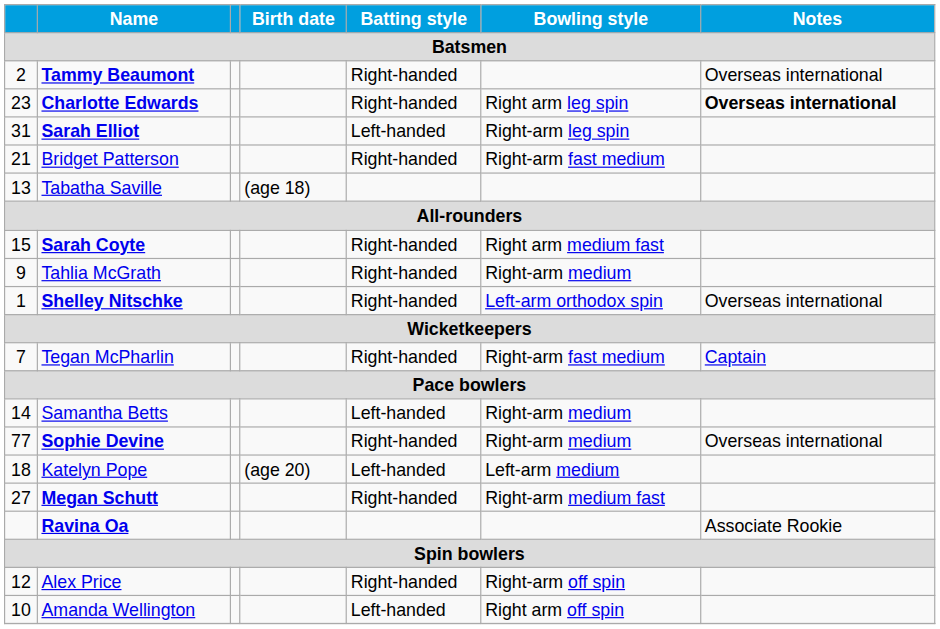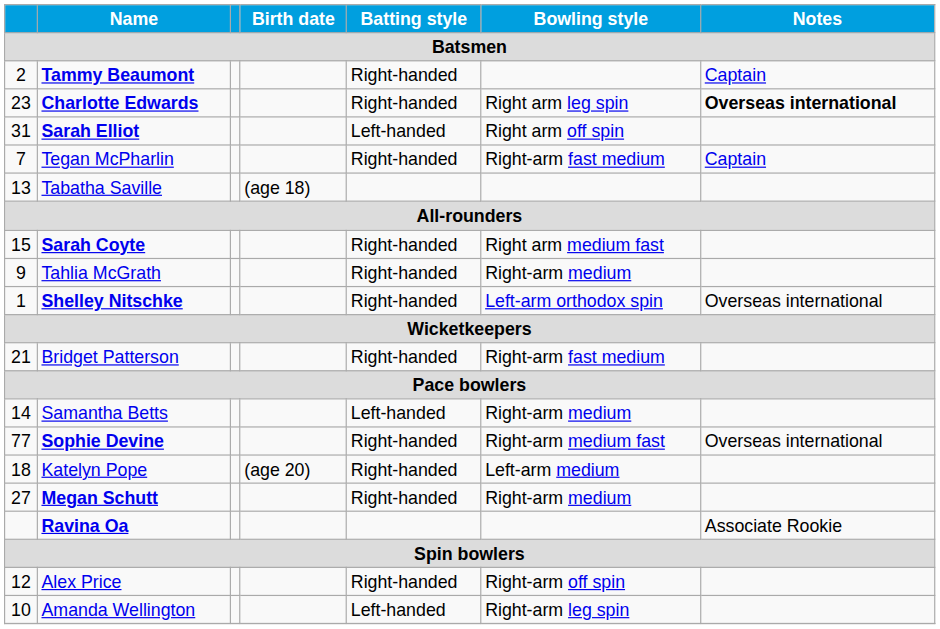 <table class="wikitable" style="font-size:95%;" width="90%">
 <tr>
 <th style="background: #009FDF; color:white"></th>
 <th style="background: #009FDF; color:white">Name</th>
 <th style="background: #009FDF; color:white"></th>
 <th style="background: #009FDF; color:white">Birth date</th>
 <th style="background: #009FDF; color:white">Batting style</th>
 <th style="background: #009FDF; color:white">Bowling style</th>
 <th style="background: #009FDF; color:white">Notes</th>
 </tr>
 <tr>
 <th colspan="7" style="background: #DCDCDC" align=center>Batsmen</th>
 </tr>
 <tr>
 <td align=center>2</td>
 <td><strong><a href='#'>Tammy Beaumont</a></strong></td>
 <td align=center></td>
 <td></td>
 <td>Right-handed</td>
 <td></td>
-<td>Overseas international</td>
+<td><a href='#'>Captain</a></td>
 </tr>
 <tr>
 <td align=center>23</td>
 <td><strong><a href='#'>Charlotte Edwards</a></strong></td>
 <td align=center></td>
 <td></td>
 <td>Right-handed</td>
 <td>Right arm <a href='#'>leg spin</a></td>
 <td><strong>Overseas international</strong></td>
 </tr>
 <tr>
 <td align=center>31</td>
 <td><strong><a href='#'>Sarah Elliot</a></strong></td>
 <td style="text-align:center"></td>
 <td></td>
 <td>Left-handed</td>
-<td>Right-arm <a href='#'>leg spin</a></td>
+<td>Right arm <a href='#'>off spin</a></td>
 <td></td>
 </tr>
 <tr>
-<td align=center>21</td>
-<td><a href='#'>Bridget Patterson</a></td>
+<td align=center>7</td>
+<td><a href='#'>Tegan McPharlin</a></td>
 <td align=center></td>
 <td></td>
 <td>Right-handed</td>
 <td>Right-arm <a href='#'>fast medium</a></td>
-<td></td>
+<td><a href='#'>Captain</a></td>
 </tr>
 <tr>
 <td align=center>13</td>
 <td><a href='#'>Tabatha Saville</a></td>
 <td align=center></td>
 <td>(age 18)</td>
 <td></td>
 <td></td>
 <td></td>
 </tr>
 <tr>
 <th colspan="7" style="background: #DCDCDC" align=center>All-rounders</th>
 </tr>
 <tr>
 <td align=center>15</td>
 <td><strong><a href='#'>Sarah Coyte</a></strong></td>
 <td align=center></td>
 <td></td>
 <td>Right-handed</td>
 <td>Right arm <a href='#'>medium fast</a></td>
 <td></td>
 </tr>
 <tr>
 <td align=center>9</td>
 <td><a href='#'>Tahlia McGrath</a></td>
 <td align=center></td>
 <td></td>
 <td>Right-handed</td>
 <td>Right-arm <a href='#'>medium</a></td>
 <td></td>
 </tr>
 <tr>
 <td align=center>1</td>
 <td><strong><a href='#'>Shelley Nitschke</a></strong></td>
 <td align=center></td>
 <td></td>
 <td>Right-handed</td>
 <td><a href='#'>Left-arm orthodox spin</a></td>
 <td>Overseas international</td>
 </tr>
 <tr>
 <th colspan="7" style="background: #DCDCDC" align=center>Wicketkeepers</th>
 </tr>
 <tr>
-<td align=center>7</td>
-<td><a href='#'>Tegan McPharlin</a></td>
+<td align=center>21</td>
+<td><a href='#'>Bridget Patterson</a></td>
 <td align=center></td>
 <td></td>
 <td>Right-handed</td>
 <td>Right-arm <a href='#'>fast medium</a></td>
-<td><a href='#'>Captain</a></td>
+<td></td>
 </tr>
 <tr>
 <th colspan="7" style="background: #DCDCDC" align=center>Pace bowlers</th>
 </tr>
 <tr>
 <td align=center>14</td>
 <td><a href='#'>Samantha Betts</a></td>
 <td align=center></td>
 <td></td>
 <td>Left-handed</td>
 <td>Right-arm <a href='#'>medium</a></td>
 <td></td>
 </tr>
 <tr>
 <td align=center>77</td>
 <td><strong><a href='#'>Sophie Devine</a></strong></td>
 <td align=center></td>
 <td></td>
 <td>Right-handed</td>
-<td>Right-arm <a href='#'>medium</a></td>
+<td>Right-arm <a href='#'>medium fast</a></td>
 <td>Overseas international</td>
 </tr>
 <tr>
 <td align=center>18</td>
 <td><a href='#'>Katelyn Pope</a></td>
 <td align=center></td>
 <td>(age 20)</td>
-<td>Left-handed</td>
+<td>Right-handed</td>
 <td>Left-arm <a href='#'>medium</a></td>
 <td></td>
 </tr>
 <tr>
 <td align=center>27</td>
 <td><strong><a href='#'>Megan Schutt</a></strong></td>
 <td align=center></td>
 <td></td>
 <td>Right-handed</td>
-<td>Right-arm <a href='#'>medium fast</a></td>
+<td>Right-arm <a href='#'>medium</a></td>
 <td></td>
 </tr>
 <tr>
 <td align=center></td>
 <td><strong><a href='#'>Ravina Oa</a></strong></td>
 <td align=center></td>
 <td></td>
 <td></td>
 <td></td>
 <td>Associate Rookie</td>
 </tr>
 <tr>
 <th colspan="7" style="background: #DCDCDC" align=center>Spin bowlers</th>
 </tr>
 <tr>
 <td align=center>12</td>
 <td><a href='#'>Alex Price</a></td>
 <td align=center></td>
 <td></td>
 <td>Right-handed</td>
 <td>Right-arm <a href='#'>off spin</a></td>
 <td></td>
 </tr>
 <tr>
 <td align=center>10</td>
 <td><a href='#'>Amanda Wellington</a></td>
 <td align=center></td>
 <td></td>
 <td>Left-handed</td>
-<td>Right arm <a href='#'>off spin</a></td>
+<td>Right-arm <a href='#'>leg spin</a></td>
 <td></td>
 </tr>
 <tr>
 </tr>
 </table>
